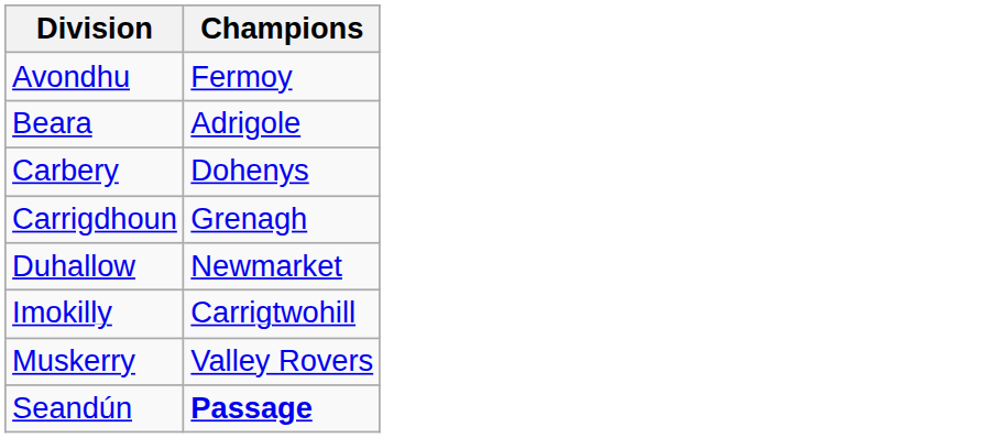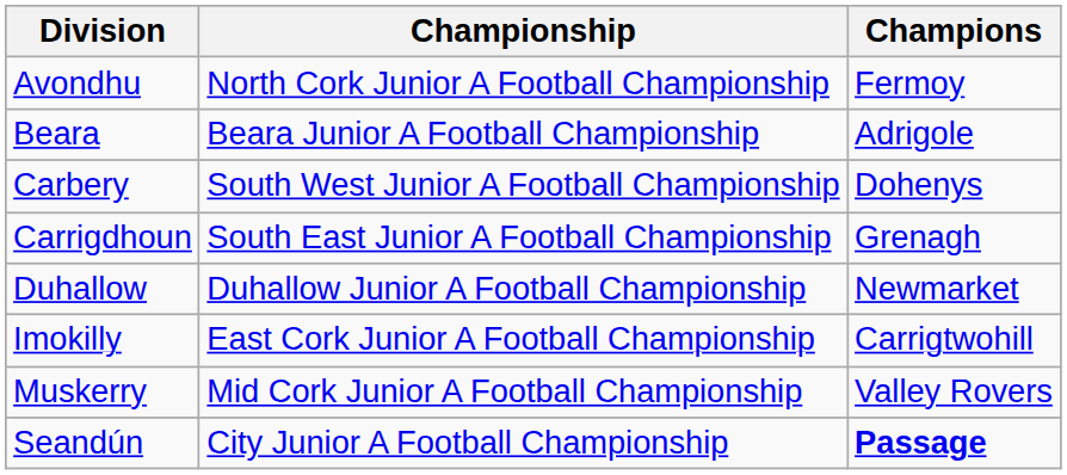 <table class="wikitable">
 <tr>
 <th>Division</th>
+<th>Championship</th>
 <th>Champions</th>
 </tr>
 <tr>
 <td><a href='#'>Avondhu</a></td>
+<td><a href='#'>North Cork Junior A Football Championship</a></td>
 <td><a href='#'>Fermoy</a></td>
 </tr>
 <tr>
 <td><a href='#'>Beara</a></td>
+<td><a href='#'>Beara Junior A Football Championship</a></td>
 <td><a href='#'>Adrigole</a></td>
 </tr>
 <tr>
 <td><a href='#'>Carbery</a></td>
+<td><a href='#'>South West Junior A Football Championship</a></td>
 <td><a href='#'>Dohenys</a></td>
 </tr>
 <tr>
 <td><a href='#'>Carrigdhoun</a></td>
+<td><a href='#'>South East Junior A Football Championship</a></td>
 <td><a href='#'>Grenagh</a></td>
 </tr>
 <tr>
 <td><a href='#'>Duhallow</a></td>
+<td><a href='#'>Duhallow Junior A Football Championship</a></td>
 <td><a href='#'>Newmarket</a></td>
 </tr>
 <tr>
 <td><a href='#'>Imokilly</a></td>
+<td><a href='#'>East Cork Junior A Football Championship</a></td>
 <td><a href='#'>Carrigtwohill</a></td>
 </tr>
 <tr>
 <td><a href='#'>Muskerry</a></td>
+<td><a href='#'>Mid Cork Junior A Football Championship</a></td>
 <td><a href='#'>Valley Rovers</a></td>
 </tr>
 <tr>
 <td><a href='#'>Seandún</a></td>
+<td><a href='#'>City Junior A Football Championship</a></td>
 <td><strong><a href='#'>Passage</a></strong></td>
 </tr>
 </table>
